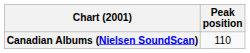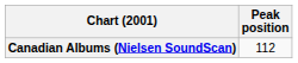 <table class="wikitable plainrowheaders" style="text-align:center">
 <tr>
 <th scope="col">Chart (2001)</th>
 <th scope="col">Peak<br>position</th>
 </tr>
 <tr>
 <th scope="row">Canadian Albums (<a href='#'>Nielsen SoundScan</a>)</th>
-<td>110</td>
+<td>112</td>
 </tr>
 </table>
